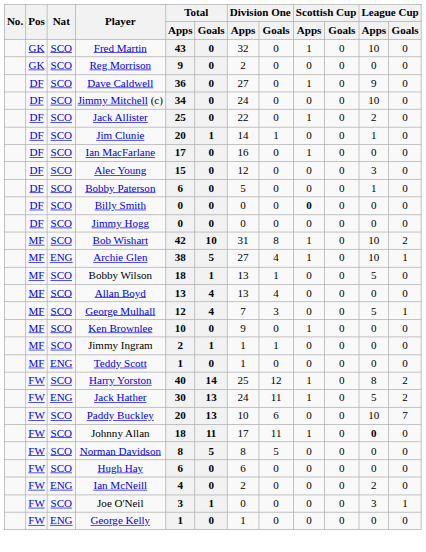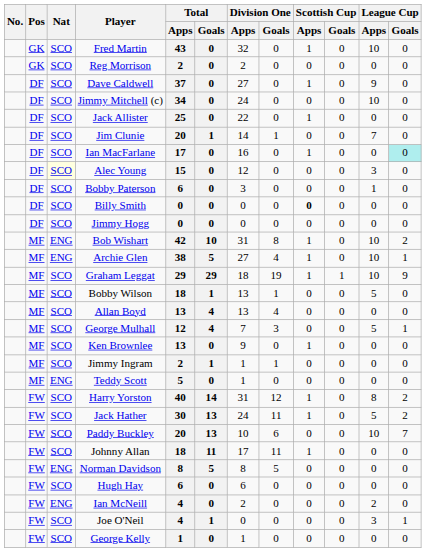 <table class="wikitable sortable" style="text-align: center;">
 <tr>
 <th rowspan="2"><abbr>No.</abbr></th>
 <th rowspan="2"><abbr>Pos</abbr></th>
 <th rowspan="2"><abbr>Nat</abbr></th>
 <th rowspan="2">Player</th>
 <th colspan="2">Total</th>
 <th colspan="2">Division One</th>
 <th colspan="2">Scottish Cup</th>
 <th colspan="2">League Cup</th>
 </tr>
 <tr>
 <th>Apps</th>
 <th>Goals</th>
 <th>Apps</th>
 <th>Goals</th>
 <th>Apps</th>
 <th>Goals</th>
 <th>Apps</th>
 <th>Goals</th>
 </tr>
 <tr>
 <td></td>
 <td><a href='#'>GK</a></td>
 <td> <a href='#'>SCO</a></td>
 <td><a href='#'>Fred Martin</a></td>
 <th>43</th>
 <th>0</th>
 <td>32</td>
 <td>0</td>
 <td>1</td>
 <td>0</td>
 <td>10</td>
 <td>0</td>
 </tr>
 <tr>
 <td></td>
 <td><a href='#'>GK</a></td>
 <td> <a href='#'>SCO</a></td>
 <td><a href='#'>Reg Morrison</a></td>
-<th>9</th>
+<th>2</th>
 <th>0</th>
 <td>2</td>
 <td>0</td>
 <td>0</td>
 <td>0</td>
 <td>0</td>
 <td>0</td>
 </tr>
 <tr>
 <td></td>
 <td><a href='#'>DF</a></td>
 <td> <a href='#'>SCO</a></td>
 <td><a href='#'>Dave Caldwell</a></td>
-<th>36</th>
+<th>37</th>
 <th>0</th>
 <td>27</td>
 <td>0</td>
 <td>1</td>
 <td>0</td>
 <td>9</td>
 <td>0</td>
 </tr>
 <tr>
 <td></td>
 <td><a href='#'>DF</a></td>
 <td> <a href='#'>SCO</a></td>
 <td><a href='#'>Jimmy Mitchell</a> (c)</td>
 <th>34</th>
 <th>0</th>
 <td>24</td>
 <td>0</td>
 <td>0</td>
 <td>0</td>
 <td>10</td>
 <td>0</td>
 </tr>
 <tr>
 <td></td>
 <td><a href='#'>DF</a></td>
 <td> <a href='#'>SCO</a></td>
 <td><a href='#'>Jack Allister</a></td>
 <th>25</th>
 <th>0</th>
 <td>22</td>
 <td>0</td>
 <td>1</td>
 <td>0</td>
-<td>2</td>
+<td>0</td>
 <td>0</td>
 </tr>
 <tr>
 <td></td>
 <td><a href='#'>DF</a></td>
 <td> <a href='#'>SCO</a></td>
 <td><a href='#'>Jim Clunie</a></td>
 <th>20</th>
 <th>1</th>
 <td>14</td>
 <td>1</td>
 <td>0</td>
 <td>0</td>
-<td>1</td>
+<td>7</td>
 <td>0</td>
 </tr>
 <tr>
 <td></td>
 <td><a href='#'>DF</a></td>
 <td> <a href='#'>SCO</a></td>
 <td><a href='#'>Ian MacFarlane</a></td>
 <th>17</th>
 <th>0</th>
 <td>16</td>
 <td>0</td>
 <td>1</td>
 <td>0</td>
 <td>0</td>
-<td>0</td>
+<td style="background: paleturquoise;">0</td>
 </tr>
 <tr>
 <td></td>
 <td><a href='#'>DF</a></td>
-<td> <a href='#'>SCO</a></td>
+<td style="background: lightyellow;"> <a href='#'>SCO</a></td>
 <td><a href='#'>Alec Young</a></td>
 <th>15</th>
 <th>0</th>
 <td>12</td>
 <td>0</td>
 <td>0</td>
 <td>0</td>
 <td>3</td>
 <td>0</td>
 </tr>
 <tr>
 <td></td>
 <td><a href='#'>DF</a></td>
 <td> <a href='#'>SCO</a></td>
 <td><a href='#'>Bobby Paterson</a></td>
 <th>6</th>
 <th>0</th>
-<td>5</td>
+<td>3</td>
 <td>0</td>
 <td>0</td>
 <td>0</td>
 <td>1</td>
 <td>0</td>
 </tr>
 <tr>
 <td></td>
 <td><a href='#'>DF</a></td>
 <td> <a href='#'>SCO</a></td>
 <td><a href='#'>Billy Smith</a></td>
 <th>0</th>
 <th>0</th>
 <td>0</td>
 <td>0</td>
 <td><strong>0</strong></td>
 <td>0</td>
 <td>0</td>
 <td>0</td>
 </tr>
 <tr>
 <td></td>
 <td><a href='#'>DF</a></td>
 <td> <a href='#'>SCO</a></td>
 <td><a href='#'>Jimmy Hogg</a></td>
 <th>0</th>
 <th>0</th>
 <td>0</td>
 <td>0</td>
 <td>0</td>
 <td>0</td>
 <td>0</td>
 <td>0</td>
 </tr>
 <tr>
 <td></td>
 <td><a href='#'>MF</a></td>
-<td> <a href='#'>SCO</a></td>
+<td> <a href='#'>ENG</a></td>
 <td><a href='#'>Bob Wishart</a></td>
 <th>42</th>
 <th>10</th>
 <td>31</td>
 <td>8</td>
 <td>1</td>
 <td>0</td>
 <td>10</td>
 <td>2</td>
 </tr>
 <tr>
 <td></td>
 <td><a href='#'>MF</a></td>
 <td> <a href='#'>ENG</a></td>
 <td><a href='#'>Archie Glen</a></td>
 <th>38</th>
 <th>5</th>
 <td>27</td>
 <td>4</td>
 <td>1</td>
 <td>0</td>
 <td>10</td>
 <td>1</td>
+</tr>
+<tr>
+<td></td>
+<td><a href='#'>MF</a></td>
+<td> <a href='#'>SCO</a></td>
+<td><a href='#'>Graham Leggat</a></td>
+<th>29</th>
+<th>29</th>
+<td>18</td>
+<td>19</td>
+<td>1</td>
+<td>1</td>
+<td>10</td>
+<td>9</td>
 </tr>
 <tr>
 <td></td>
 <td><a href='#'>MF</a></td>
 <td> <a href='#'>SCO</a></td>
 <td>Bobby Wilson</td>
 <th>18</th>
 <th>1</th>
 <td>13</td>
 <td>1</td>
 <td>0</td>
 <td>0</td>
 <td>5</td>
 <td>0</td>
 </tr>
 <tr>
 <td></td>
 <td><a href='#'>MF</a></td>
 <td> <a href='#'>SCO</a></td>
 <td><a href='#'>Allan Boyd</a></td>
 <th>13</th>
 <th>4</th>
 <td>13</td>
 <td>4</td>
 <td>0</td>
 <td>0</td>
 <td>0</td>
 <td>0</td>
 </tr>
 <tr>
 <td></td>
 <td><a href='#'>MF</a></td>
 <td> <a href='#'>SCO</a></td>
 <td><a href='#'>George Mulhall</a></td>
 <th>12</th>
 <th>4</th>
 <td>7</td>
 <td>3</td>
 <td>0</td>
 <td>0</td>
 <td>5</td>
 <td>1</td>
 </tr>
 <tr>
 <td></td>
 <td><a href='#'>MF</a></td>
 <td> <a href='#'>SCO</a></td>
 <td><a href='#'>Ken Brownlee</a></td>
-<th>10</th>
+<th>13</th>
 <th>0</th>
 <td>9</td>
 <td>0</td>
 <td>1</td>
 <td>0</td>
 <td>0</td>
 <td>0</td>
 </tr>
 <tr>
 <td></td>
 <td><a href='#'>MF</a></td>
 <td> <a href='#'>SCO</a></td>
 <td>Jimmy Ingram</td>
 <th>2</th>
 <th>1</th>
 <td>1</td>
 <td>1</td>
 <td>0</td>
 <td>0</td>
 <td>0</td>
 <td>0</td>
 </tr>
 <tr>
 <td></td>
 <td><a href='#'>MF</a></td>
 <td> <a href='#'>ENG</a></td>
 <td><a href='#'>Teddy Scott</a></td>
-<th>1</th>
+<th>5</th>
 <th>0</th>
 <td>1</td>
 <td>0</td>
 <td>0</td>
 <td>0</td>
 <td>0</td>
 <td>0</td>
 </tr>
 <tr>
 <td></td>
 <td><a href='#'>FW</a></td>
 <td> <a href='#'>SCO</a></td>
 <td><a href='#'>Harry Yorston</a></td>
 <th>40</th>
 <th>14</th>
-<td>25</td>
+<td>31</td>
 <td>12</td>
 <td>1</td>
 <td>0</td>
 <td>8</td>
 <td>2</td>
 </tr>
 <tr>
 <td></td>
 <td><a href='#'>FW</a></td>
-<td> <a href='#'>ENG</a></td>
+<td> <a href='#'>SCO</a></td>
 <td><a href='#'>Jack Hather</a></td>
 <th>30</th>
 <th>13</th>
 <td>24</td>
 <td>11</td>
 <td>1</td>
 <td>0</td>
 <td>5</td>
 <td>2</td>
 </tr>
 <tr>
 <td></td>
 <td><a href='#'>FW</a></td>
 <td> <a href='#'>SCO</a></td>
 <td><a href='#'>Paddy Buckley</a></td>
 <th>20</th>
 <th>13</th>
 <td>10</td>
 <td>6</td>
 <td>0</td>
 <td>0</td>
 <td>10</td>
 <td>7</td>
 </tr>
 <tr>
 <td></td>
 <td><a href='#'>FW</a></td>
 <td> <a href='#'>SCO</a></td>
 <td>Johnny Allan</td>
 <th>18</th>
 <th>11</th>
 <td>17</td>
 <td>11</td>
 <td>1</td>
 <td>0</td>
-<td><strong>0</strong></td>
+<td>0</td>
 <td>0</td>
 </tr>
 <tr>
 <td></td>
 <td><a href='#'>FW</a></td>
-<td> <a href='#'>SCO</a></td>
+<td> <a href='#'>ENG</a></td>
 <td><a href='#'>Norman Davidson</a></td>
 <th>8</th>
 <th>5</th>
 <td>8</td>
 <td>5</td>
 <td>0</td>
 <td>0</td>
 <td>0</td>
 <td>0</td>
 </tr>
 <tr>
 <td></td>
 <td><a href='#'>FW</a></td>
 <td> <a href='#'>SCO</a></td>
 <td><a href='#'>Hugh Hay</a></td>
 <th>6</th>
 <th>0</th>
 <td>6</td>
 <td>0</td>
 <td>0</td>
 <td>0</td>
 <td>0</td>
 <td>0</td>
 </tr>
 <tr>
 <td></td>
 <td><a href='#'>FW</a></td>
 <td> <a href='#'>ENG</a></td>
 <td><a href='#'>Ian McNeill</a></td>
 <th>4</th>
 <th>0</th>
 <td>2</td>
 <td>0</td>
 <td>0</td>
 <td>0</td>
 <td>2</td>
 <td>0</td>
 </tr>
 <tr>
 <td></td>
 <td><a href='#'>FW</a></td>
 <td> <a href='#'>SCO</a></td>
 <td>Joe O'Neil</td>
-<th>3</th>
+<th>4</th>
 <th>1</th>
 <td>0</td>
 <td>0</td>
 <td>0</td>
 <td>0</td>
 <td>3</td>
 <td>1</td>
 </tr>
 <tr>
 <td></td>
 <td><a href='#'>FW</a></td>
-<td> <a href='#'>ENG</a></td>
+<td> <a href='#'>SCO</a></td>
 <td><a href='#'>George Kelly</a></td>
 <th>1</th>
 <th>0</th>
 <td>1</td>
 <td>0</td>
 <td>0</td>
 <td>0</td>
 <td>0</td>
 <td>0</td>
 </tr>
 </table>
